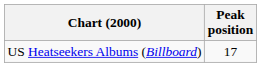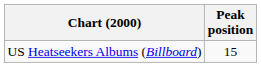 <table class="wikitable">
 <tr>
 <th>Chart (2000)</th>
 <th>Peak<br>position</th>
 </tr>
 <tr>
 <td>US <a href='#'>Heatseekers Albums</a> (<em><a href='#'>Billboard</a></em>)</td>
-<td style="text-align:center;">17</td>
+<td style="text-align:center;">15</td>
 </tr>
 </table>
